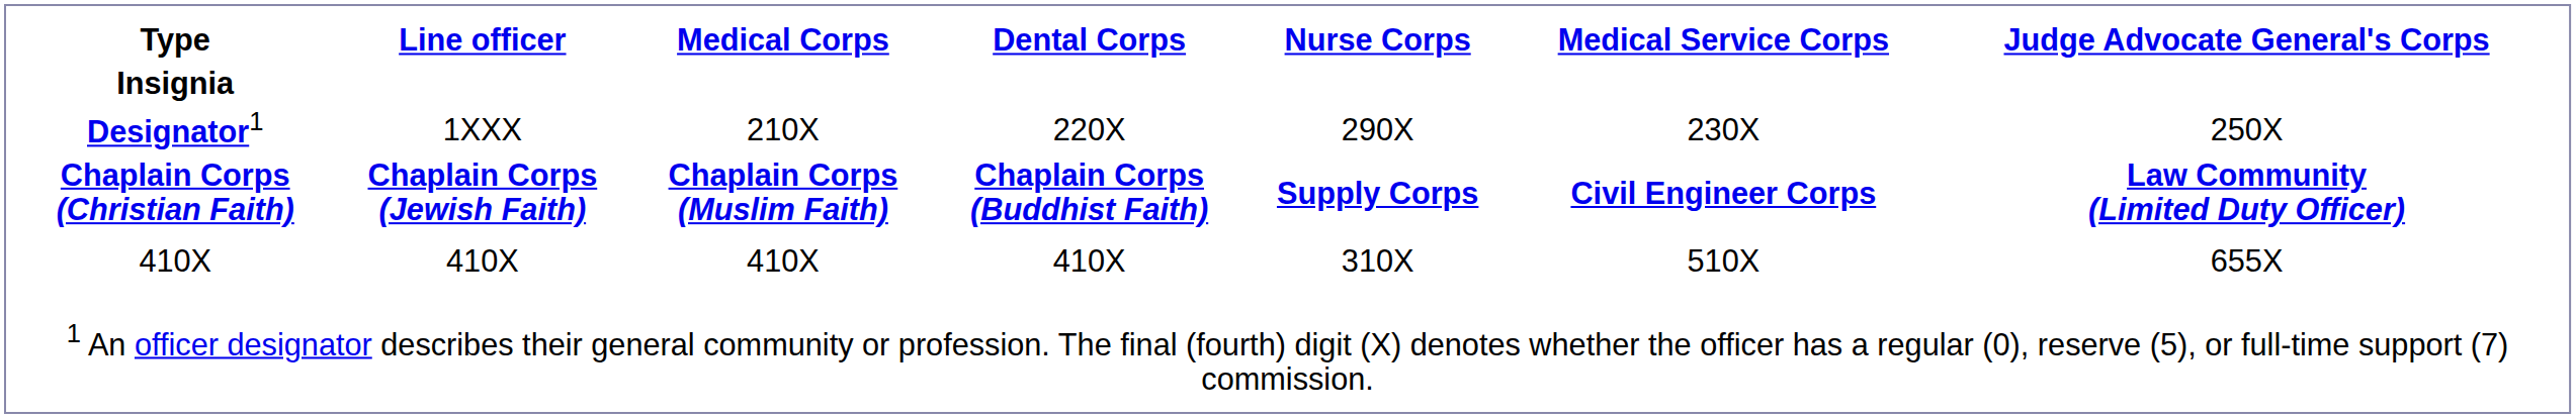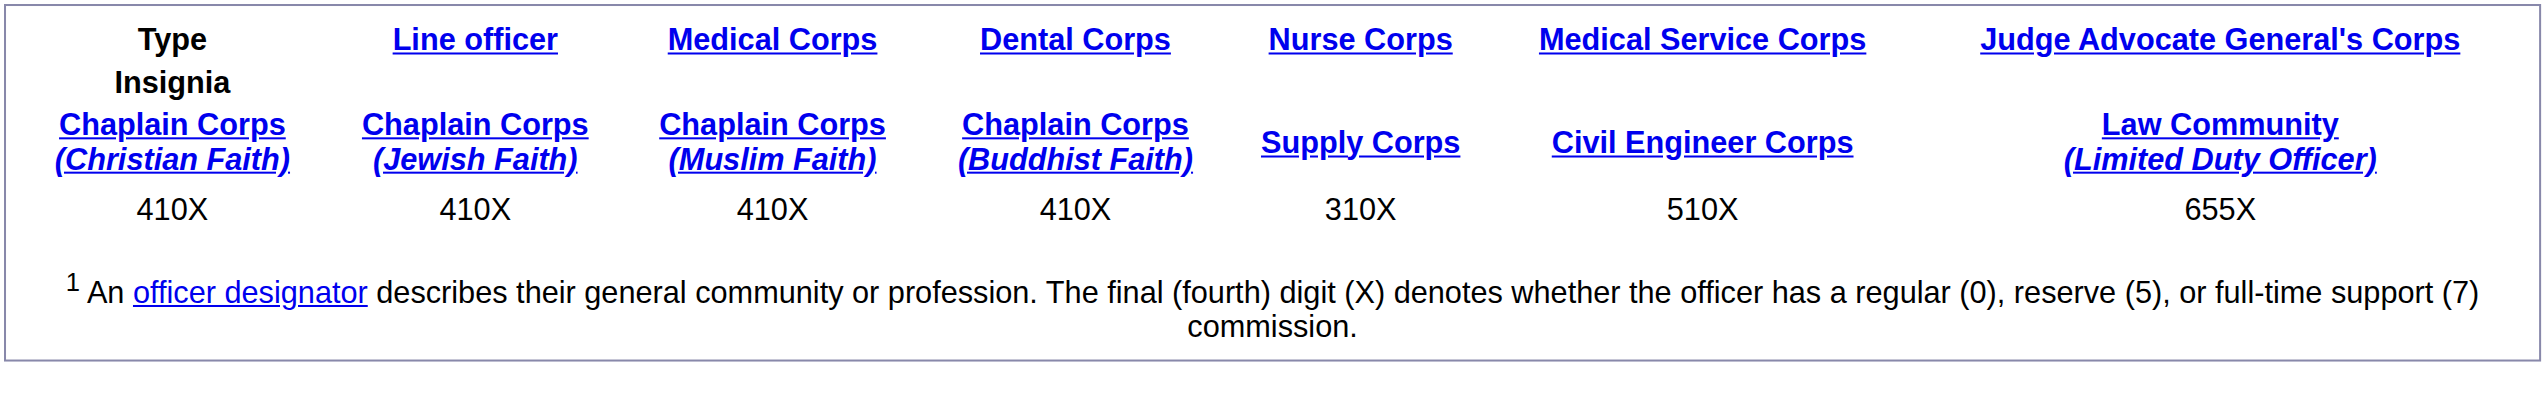 <table style="text-align:center; border:1px solid #8888aa; background-color:white; padding:5px; font-size:95%; margin: 0px 8px 8px 0px;">
 <tr>
 <th>Type</th>
 <th><a href='#'>Line officer</a></th>
 <th><a href='#'>Medical Corps</a></th>
 <th><a href='#'>Dental Corps</a></th>
 <th><a href='#'>Nurse Corps</a></th>
 <th><a href='#'>Medical Service Corps</a></th>
 <th><a href='#'>Judge Advocate General's Corps</a></th>
 </tr>
 <tr>
 <td><strong>Insignia</strong></td>
 <td></td>
 <td></td>
 <td></td>
 <td></td>
 <td></td>
 <td></td>
-</tr>
-<tr>
-<td><strong><a href='#'>Designator</a></strong><sup>1</sup></td>
-<td>1XXX</td>
-<td>210X</td>
-<td>220X</td>
-<td>290X</td>
-<td>230X</td>
-<td>250X</td>
 </tr>
 <tr>
 <th><a href='#'>Chaplain Corps</a><br><em><a href='#'>(Christian Faith)</a></em></th>
 <th><a href='#'>Chaplain Corps</a><br><em><a href='#'>(Jewish Faith)</a></em></th>
 <th><a href='#'>Chaplain Corps</a><br><em><a href='#'>(Muslim Faith)</a></em></th>
 <th><a href='#'>Chaplain Corps</a><br><em><a href='#'>(Buddhist Faith)</a></em></th>
 <th><a href='#'>Supply Corps</a></th>
 <th><a href='#'>Civil Engineer Corps</a></th>
 <th><a href='#'>Law Community</a><br><em><a href='#'>(Limited Duty Officer)</a></em></th>
 </tr>
 <tr>
 <td></td>
 <td></td>
 <td></td>
 <td></td>
 <td></td>
 <td></td>
 <td></td>
 </tr>
 <tr>
 <td>410X</td>
 <td>410X</td>
 <td>410X</td>
 <td>410X</td>
 <td>310X</td>
 <td>510X</td>
 <td>655X</td>
 </tr>
 <tr>
 <td colspan=7><br><sup>1</sup> An <a href='#'>officer designator</a> describes their general community or profession. The final (fourth) digit (X) denotes whether the officer has a regular (0), reserve (5), or full-time support (7) commission.</td>
 </tr>
 </table>
